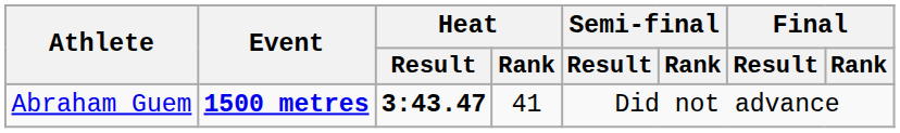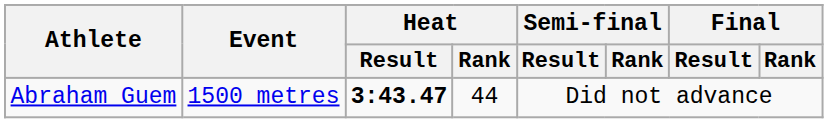 <table class=wikitable style=font-size:90%>
 <tr>
 <th rowspan=2>Athlete</th>
 <th rowspan=2>Event</th>
 <th colspan=2>Heat</th>
 <th colspan=2>Semi-final</th>
 <th colspan=2>Final</th>
 </tr>
 <tr style=font-size:95%>
 <th>Result</th>
 <th>Rank</th>
 <th>Result</th>
 <th>Rank</th>
 <th>Result</th>
 <th>Rank</th>
 </tr>
 <tr align=center>
 <td align=left><a href='#'>Abraham Guem</a></td>
-<td align=left><strong><a href='#'>1500 metres</a></strong></td>
+<td align=left><a href='#'>1500 metres</a></td>
 <td><strong>3:43.47</strong></td>
-<td>41</td>
+<td>44</td>
 <td colspan="4">Did not advance</td>
 </tr>
 </table>
